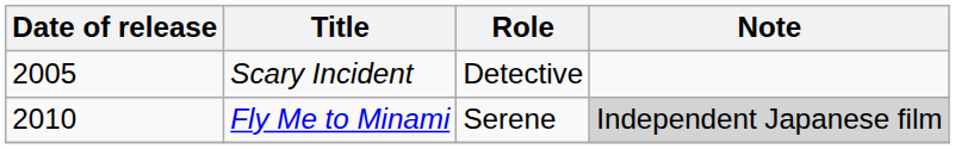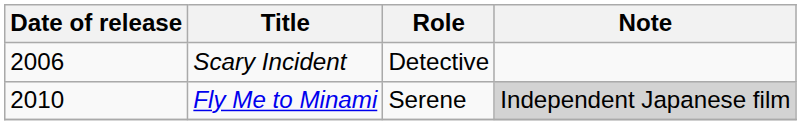 <table class="wikitable">
 <tr>
 <th>Date of release</th>
 <th>Title</th>
 <th>Role</th>
 <th>Note</th>
 </tr>
 <tr>
-<td>2005</td>
+<td>2006</td>
 <td><em>Scary Incident</em></td>
 <td>Detective</td>
 <td></td>
 </tr>
 <tr>
 <td>2010</td>
 <td><em><a href='#'>Fly Me to Minami</a></em></td>
 <td>Serene</td>
 <td style="background: lightgrey;">Independent Japanese film</td>
 </tr>
 <tr>
 </tr>
 </table>
